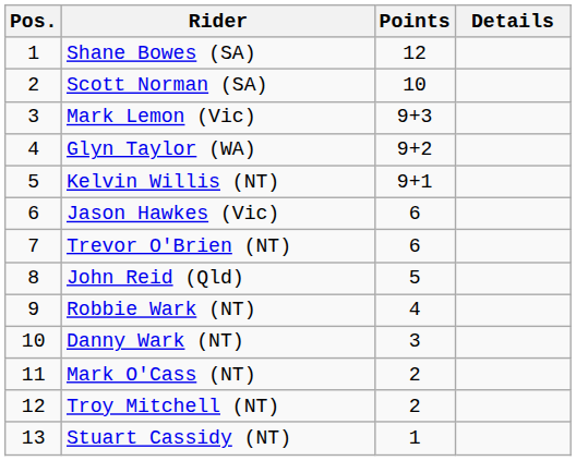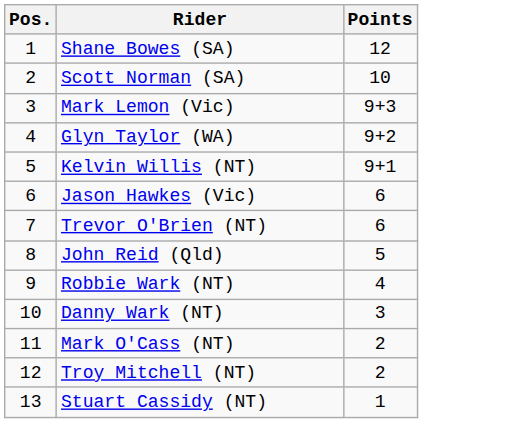 <table class=wikitable>
 <tr>
 <th width=25px>Pos.</th>
 <th width=200px>Rider</th>
 <th width=40px>Points</th>
-<th width=70px>Details</th>
 </tr>
 <tr align=center >
 <td>1</td>
 <td align=left><a href='#'>Shane Bowes</a> (SA)</td>
 <td>12</td>
-<td></td>
 </tr>
 <tr align=center >
 <td>2</td>
 <td align=left><a href='#'>Scott Norman</a> (SA)</td>
 <td>10</td>
-<td></td>
 </tr>
 <tr align=center >
 <td>3</td>
 <td align=left><a href='#'>Mark Lemon</a> (Vic)</td>
 <td>9+3</td>
-<td></td>
 </tr>
 <tr align=center >
 <td>4</td>
 <td align=left><a href='#'>Glyn Taylor</a> (WA)</td>
 <td>9+2</td>
-<td></td>
 </tr>
 <tr align=center >
 <td>5</td>
 <td align=left><a href='#'>Kelvin Willis</a> (NT)</td>
 <td>9+1</td>
-<td></td>
 </tr>
 <tr align=center>
 <td>6</td>
 <td align=left><a href='#'>Jason Hawkes</a> (Vic)</td>
 <td>6</td>
-<td></td>
 </tr>
 <tr align=center>
 <td>7</td>
 <td align=left><a href='#'>Trevor O'Brien</a> (NT)</td>
 <td>6</td>
-<td></td>
 </tr>
 <tr align=center>
 <td>8</td>
 <td align=left><a href='#'>John Reid</a> (Qld)</td>
 <td>5</td>
-<td></td>
 </tr>
 <tr align=center>
 <td>9</td>
 <td align=left><a href='#'>Robbie Wark</a> (NT)</td>
 <td>4</td>
-<td></td>
 </tr>
 <tr align=center>
 <td>10</td>
 <td align=left><a href='#'>Danny Wark</a> (NT)</td>
 <td>3</td>
-<td></td>
 </tr>
 <tr align=center>
 <td>11</td>
 <td align=left><a href='#'>Mark O'Cass</a> (NT)</td>
 <td>2</td>
-<td></td>
 </tr>
 <tr align=center>
 <td>12</td>
 <td align=left><a href='#'>Troy Mitchell</a> (NT)</td>
 <td>2</td>
-<td></td>
 </tr>
 <tr align=center>
 <td>13</td>
 <td align=left><a href='#'>Stuart Cassidy</a> (NT)</td>
 <td>1</td>
-<td></td>
 </tr>
 </table>
